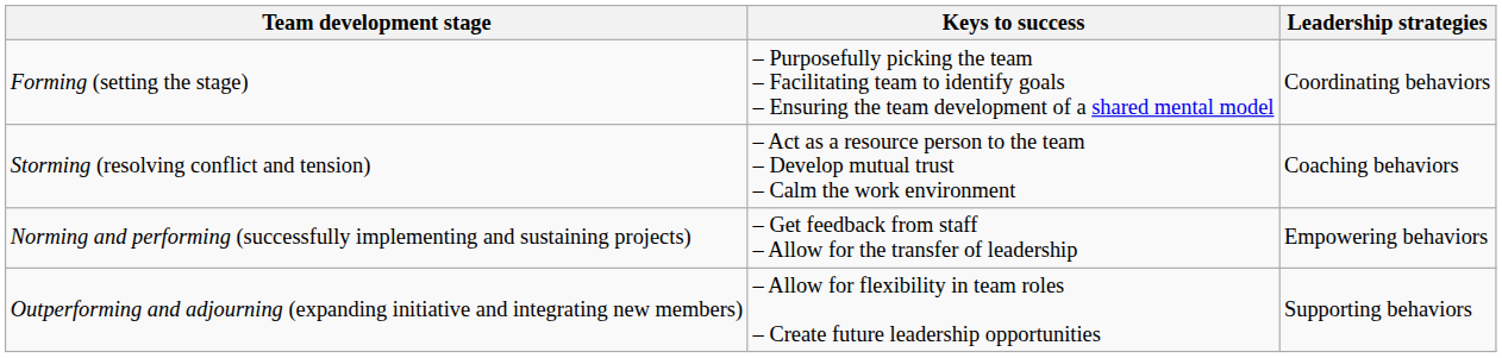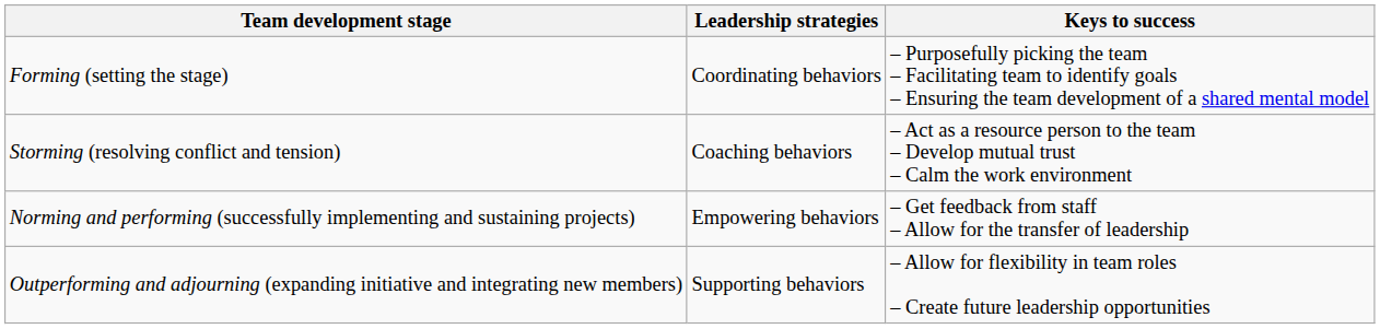 <table class="wikitable">
 <tr>
 <th>Team development stage</th>
+<th>Leadership strategies</th>
 <th>Keys to success</th>
-<th>Leadership strategies</th>
 </tr>
 <tr>
 <td><em>Forming</em> (setting the stage)</td>
+<td>Coordinating behaviors</td>
 <td>– Purposefully picking the team<br>– Facilitating team to identify goals<br>– Ensuring the team development of a <a href='#'>shared mental model</a></td>
-<td>Coordinating behaviors</td>
 </tr>
 <tr>
 <td><em>Storming</em> (resolving conflict and tension)</td>
+<td>Coaching behaviors</td>
 <td>– Act as a resource person to the team<br>– Develop mutual trust<br>– Calm the work environment</td>
-<td>Coaching behaviors</td>
 </tr>
 <tr>
 <td><em>Norming and performing</em> (successfully implementing and sustaining projects)</td>
+<td>Empowering behaviors</td>
 <td>– Get feedback from staff<br>– Allow for the transfer of leadership<br></td>
-<td>Empowering behaviors</td>
 </tr>
 <tr>
 <td><em>Outperforming and adjourning</em> (expanding initiative and integrating new members)</td>
+<td>Supporting behaviors</td>
 <td>– Allow for flexibility in team roles<br><br>– Create future leadership opportunities</td>
-<td>Supporting behaviors</td>
 </tr>
 </table>
